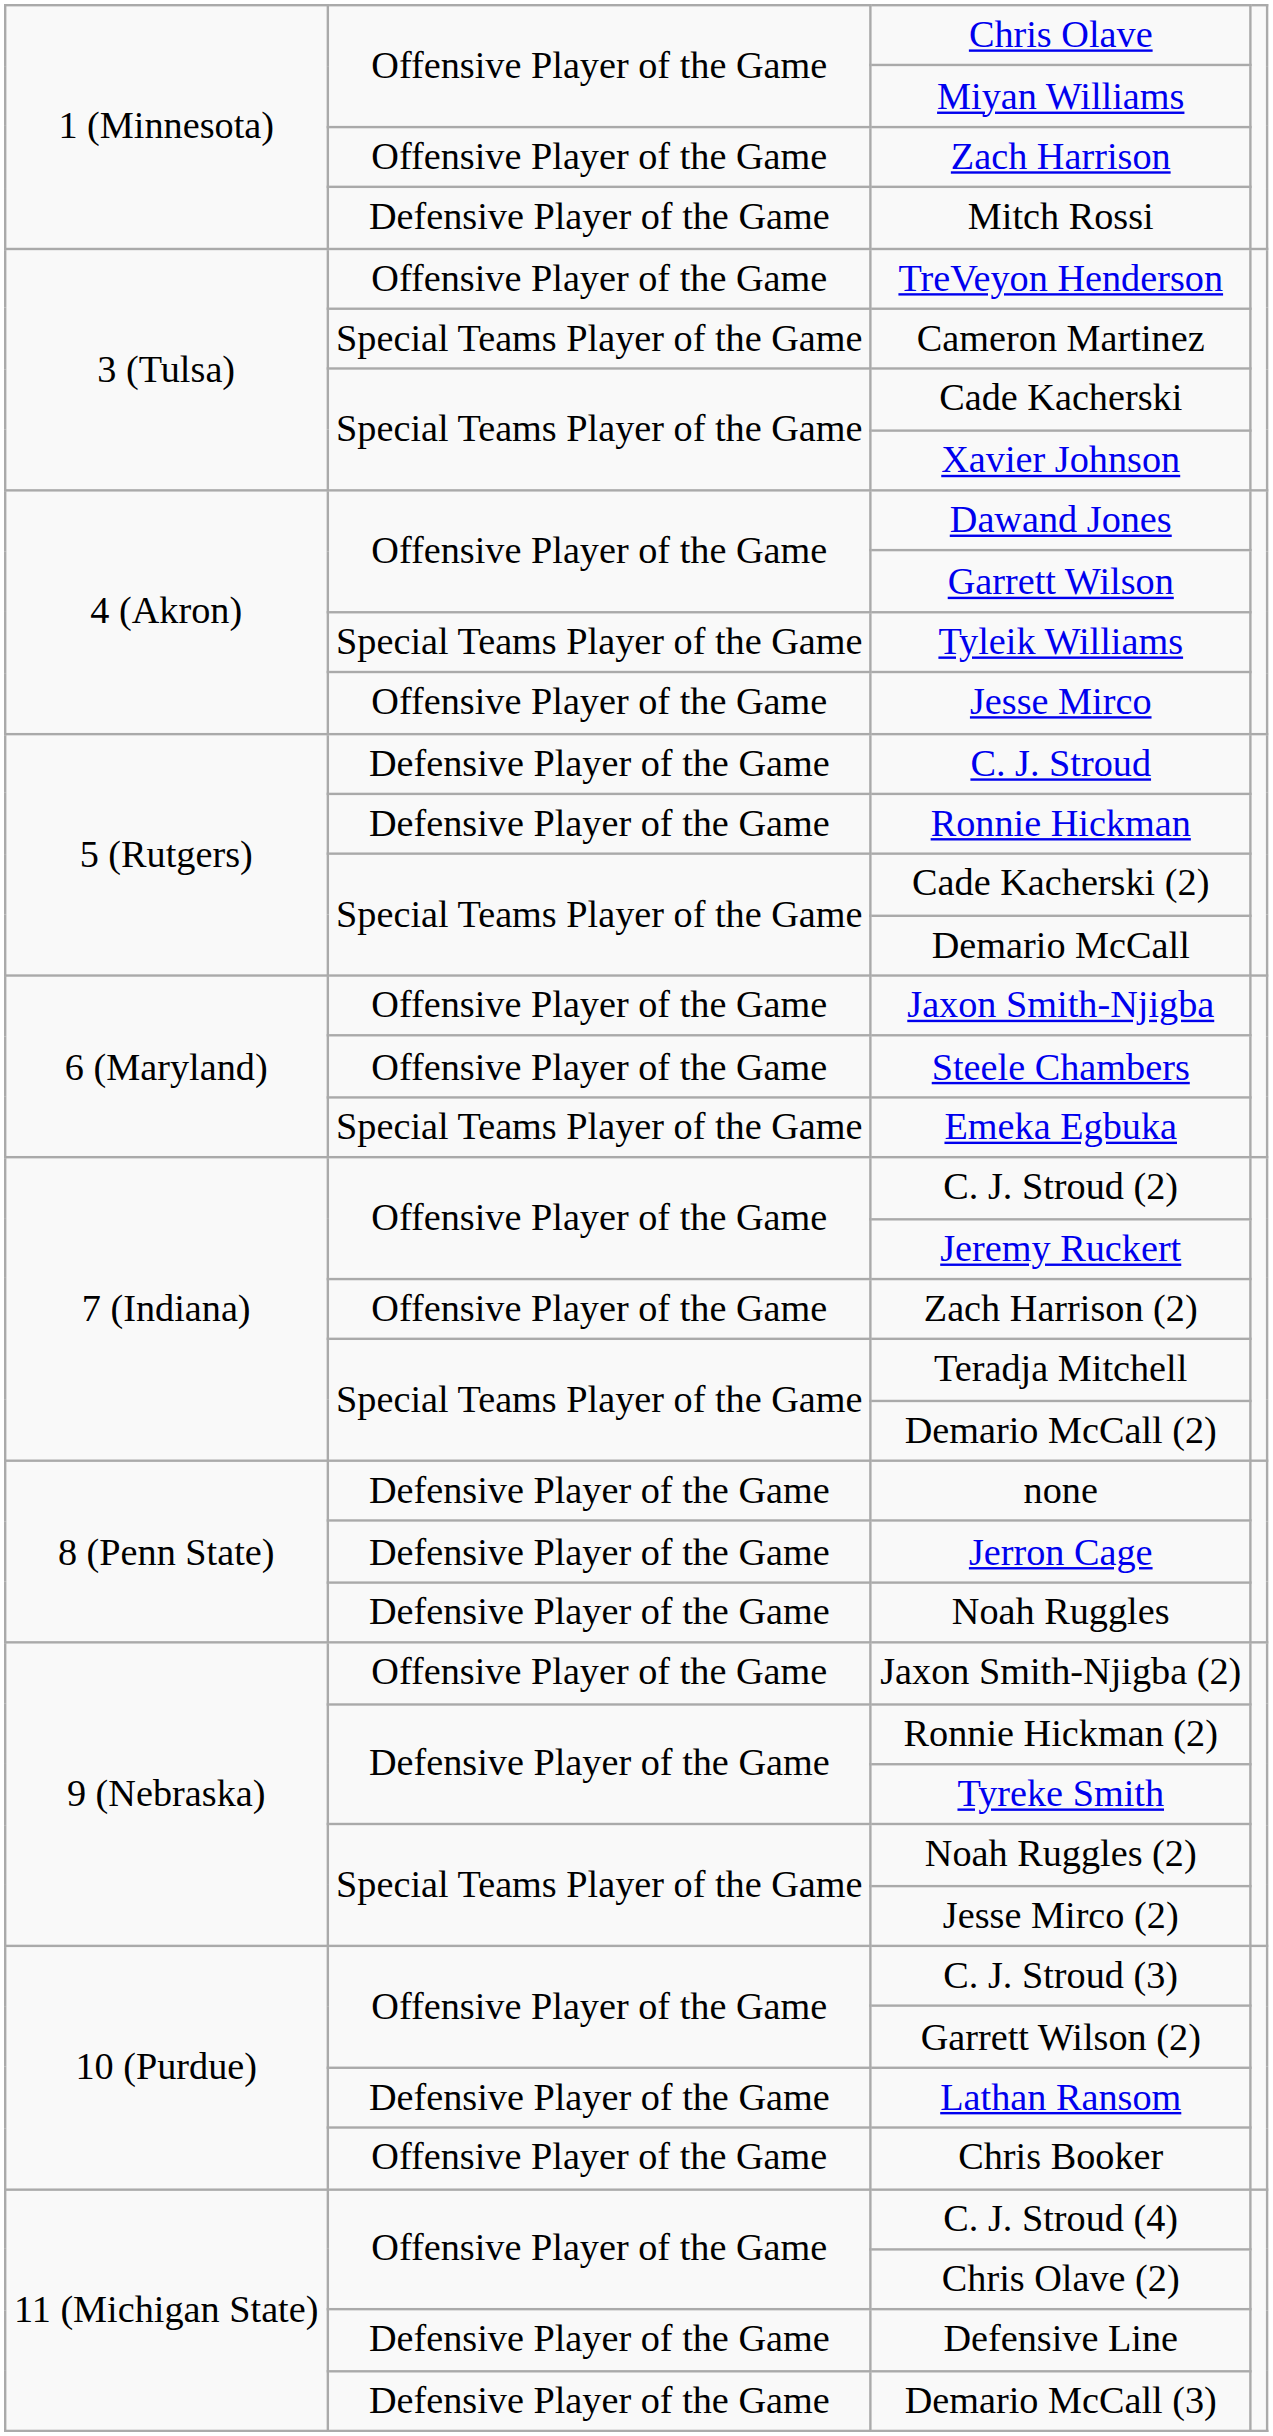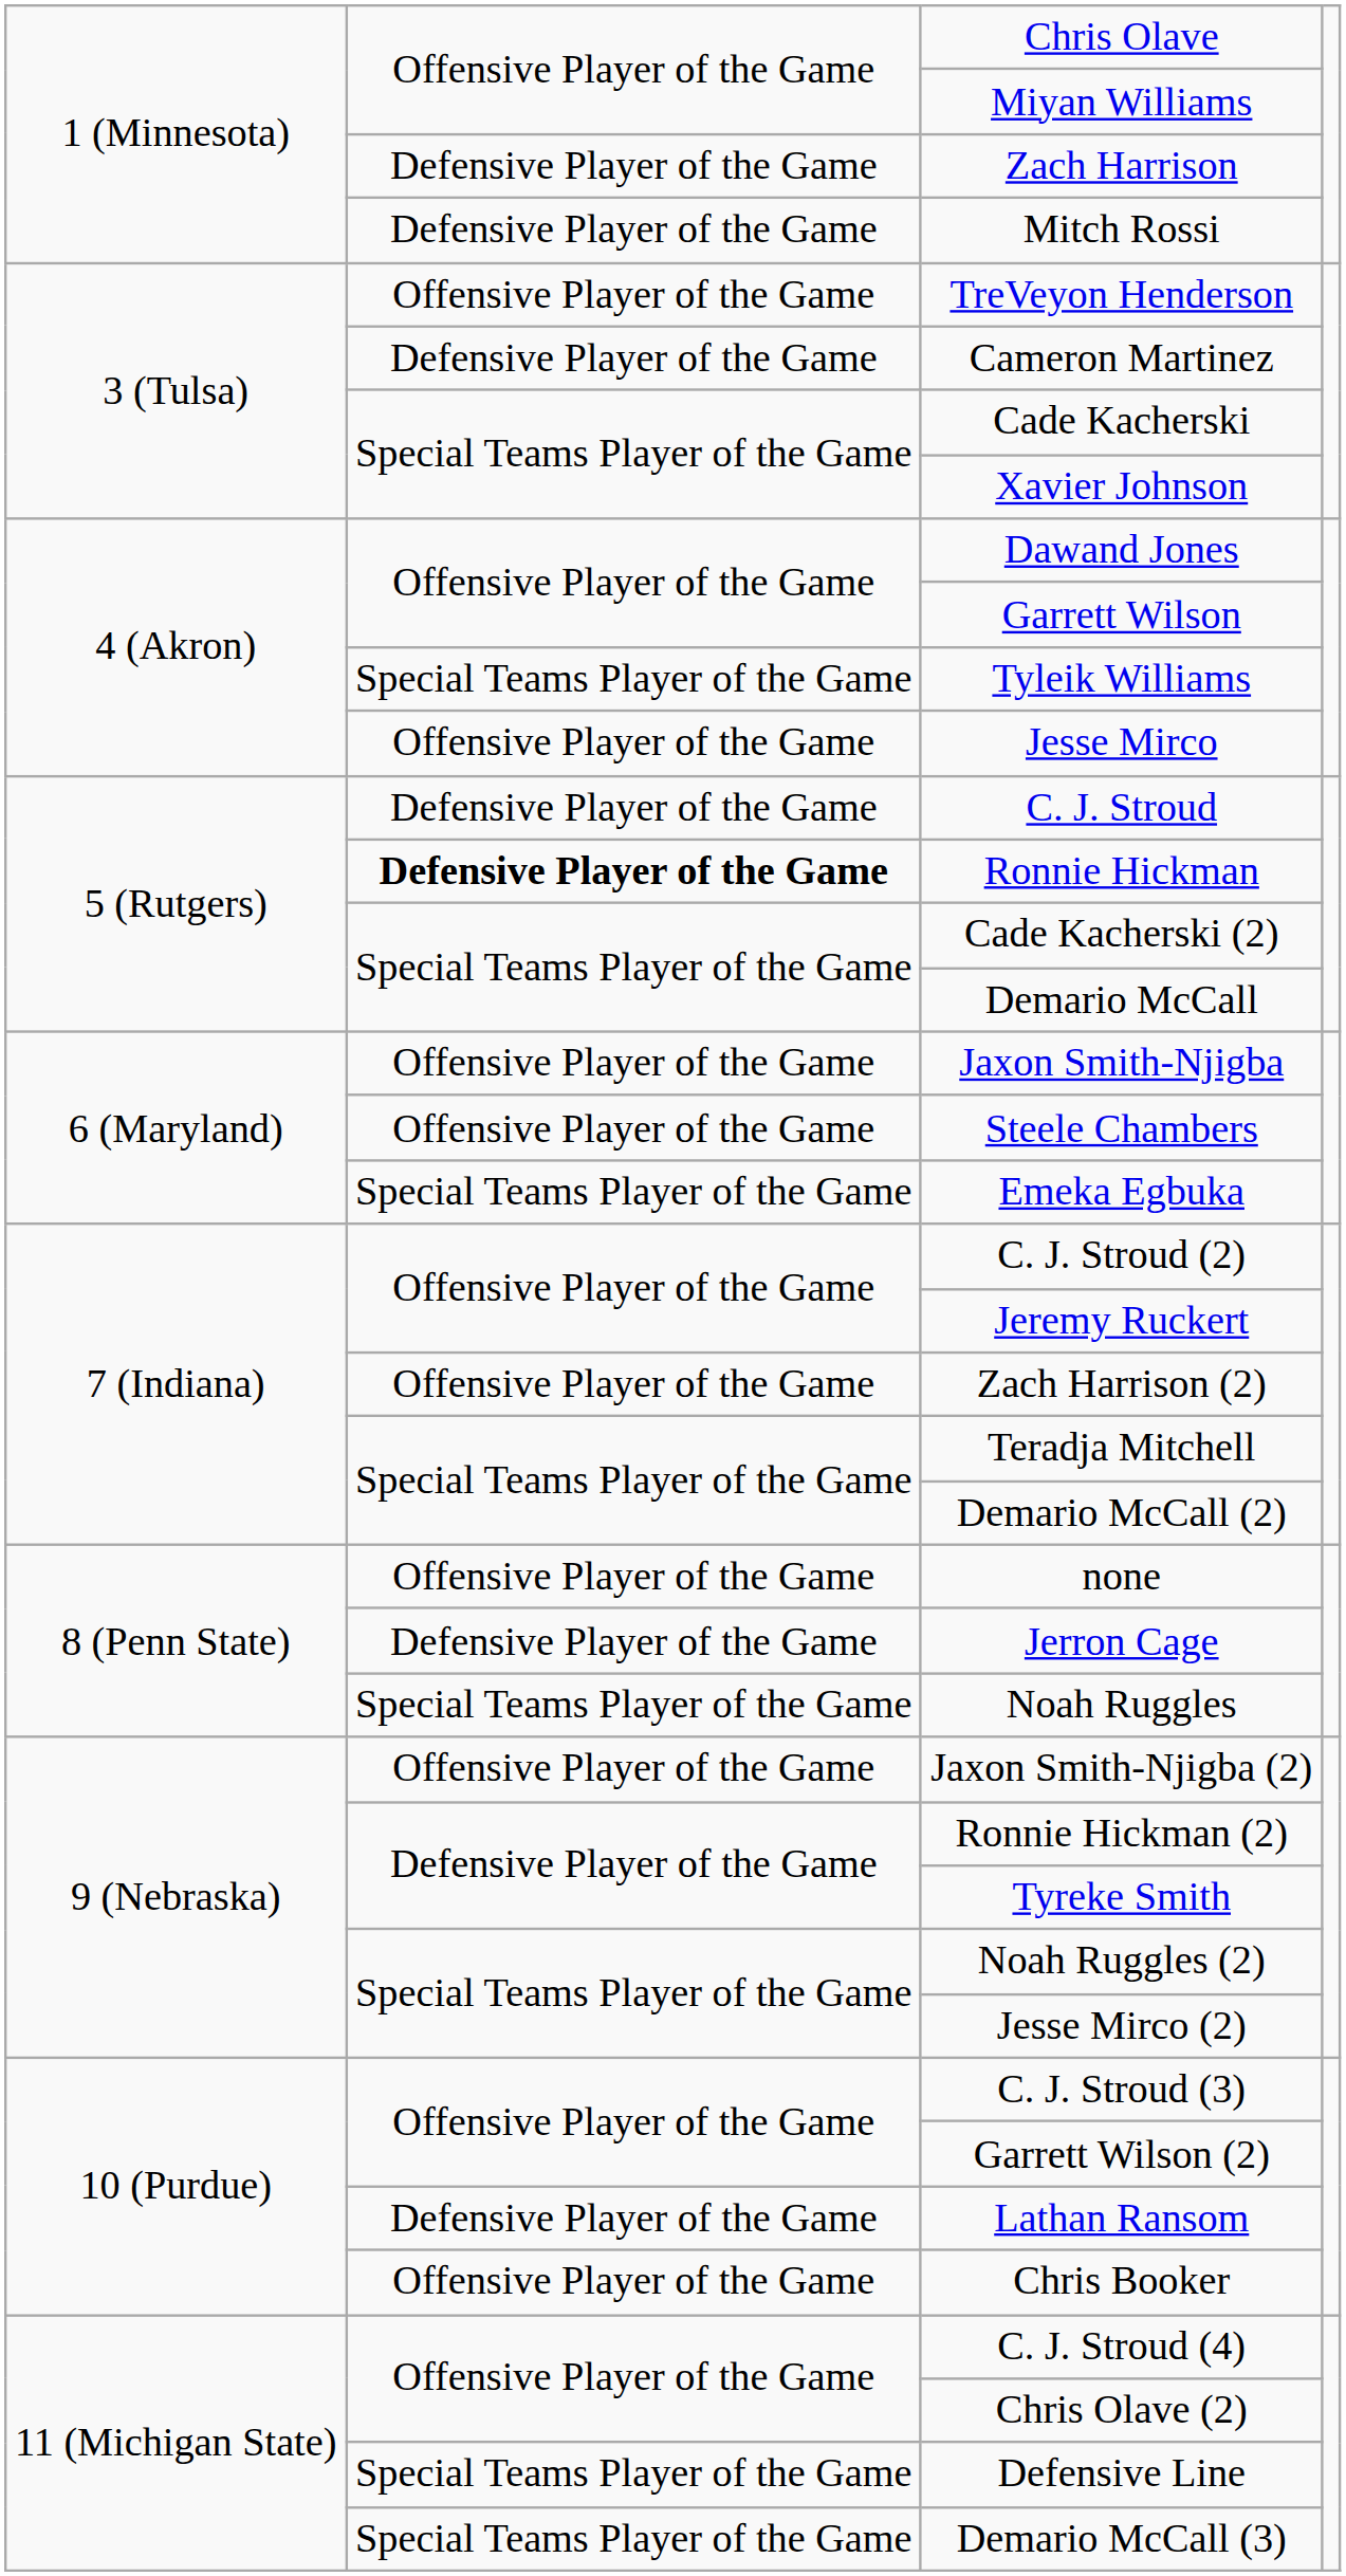 <table class="wikitable sortable sortable" style="text-align: center">
 <tr>
 <td rowspan="4">1 (Minnesota)</td>
 <td rowspan="2">Offensive Player of the Game</td>
 <td><a href='#'>Chris Olave</a></td>
 <td rowspan="4"></td>
 </tr>
 <tr>
 <td><a href='#'>Miyan Williams</a></td>
 </tr>
 <tr>
-<td>Offensive Player of the Game</td>
+<td>Defensive Player of the Game</td>
 <td><a href='#'>Zach Harrison</a></td>
 </tr>
 <tr>
 <td>Defensive Player of the Game</td>
 <td>Mitch Rossi</td>
 </tr>
 <tr>
 <td rowspan="4">3 (Tulsa)</td>
 <td>Offensive Player of the Game</td>
 <td><a href='#'>TreVeyon Henderson</a></td>
 <td rowspan="4"></td>
 </tr>
 <tr>
-<td>Special Teams Player of the Game</td>
+<td>Defensive Player of the Game</td>
 <td>Cameron Martinez</td>
 </tr>
 <tr>
 <td rowspan="2">Special Teams Player of the Game</td>
 <td>Cade Kacherski</td>
 </tr>
 <tr>
 <td><a href='#'>Xavier Johnson</a></td>
 </tr>
 <tr>
 <td rowspan="4">4 (Akron)</td>
 <td rowspan="2">Offensive Player of the Game</td>
 <td><a href='#'>Dawand Jones</a></td>
 <td rowspan="4"></td>
 </tr>
 <tr>
 <td><a href='#'>Garrett Wilson</a></td>
 </tr>
 <tr>
 <td>Special Teams Player of the Game</td>
 <td><a href='#'>Tyleik Williams</a></td>
 </tr>
 <tr>
 <td>Offensive Player of the Game</td>
 <td><a href='#'>Jesse Mirco</a></td>
 </tr>
 <tr>
 <td rowspan="4">5 (Rutgers)</td>
 <td>Defensive Player of the Game</td>
 <td><a href='#'>C. J. Stroud</a></td>
 <td rowspan="4"></td>
 </tr>
 <tr>
-<td>Defensive Player of the Game</td>
+<td><strong>Defensive Player of the Game</strong></td>
 <td><a href='#'>Ronnie Hickman</a></td>
 </tr>
 <tr>
 <td rowspan="2">Special Teams Player of the Game</td>
 <td>Cade Kacherski (2)</td>
 </tr>
 <tr>
 <td>Demario McCall</td>
 </tr>
 <tr>
 <td rowspan="3">6 (Maryland)</td>
 <td>Offensive Player of the Game</td>
 <td><a href='#'>Jaxon Smith-Njigba</a></td>
 <td rowspan="3"></td>
 </tr>
 <tr>
 <td>Offensive Player of the Game</td>
 <td><a href='#'>Steele Chambers</a></td>
 </tr>
 <tr>
 <td>Special Teams Player of the Game</td>
 <td><a href='#'>Emeka Egbuka</a></td>
 </tr>
 <tr>
 <td rowspan="5">7 (Indiana)</td>
 <td rowspan="2">Offensive Player of the Game</td>
 <td>C. J. Stroud (2)</td>
 <td rowspan="5"></td>
 </tr>
 <tr>
 <td><a href='#'>Jeremy Ruckert</a></td>
 </tr>
 <tr>
 <td>Offensive Player of the Game</td>
 <td>Zach Harrison (2)</td>
 </tr>
 <tr>
 <td rowspan="2">Special Teams Player of the Game</td>
 <td>Teradja Mitchell</td>
 </tr>
 <tr>
 <td>Demario McCall (2)</td>
 </tr>
 <tr>
 <td rowspan="3">8 (Penn State)</td>
-<td>Defensive Player of the Game</td>
+<td>Offensive Player of the Game</td>
 <td>none</td>
 <td rowspan="3"></td>
 </tr>
 <tr>
 <td>Defensive Player of the Game</td>
 <td><a href='#'>Jerron Cage</a></td>
 </tr>
 <tr>
-<td>Defensive Player of the Game</td>
+<td>Special Teams Player of the Game</td>
 <td>Noah Ruggles</td>
 </tr>
 <tr>
 <td rowspan="5">9 (Nebraska)</td>
 <td>Offensive Player of the Game</td>
 <td>Jaxon Smith-Njigba (2)</td>
 <td rowspan="5"></td>
 </tr>
 <tr>
 <td rowspan="2">Defensive Player of the Game</td>
 <td>Ronnie Hickman (2)</td>
 </tr>
 <tr>
 <td><a href='#'>Tyreke Smith</a></td>
 </tr>
 <tr>
 <td rowspan="2">Special Teams Player of the Game</td>
 <td>Noah Ruggles (2)</td>
 </tr>
 <tr>
 <td>Jesse Mirco (2)</td>
 </tr>
 <tr>
 <td rowspan="4">10 (Purdue)</td>
 <td rowspan="2">Offensive Player of the Game</td>
 <td>C. J. Stroud (3)</td>
 <td rowspan="4"></td>
 </tr>
 <tr>
 <td>Garrett Wilson (2)</td>
 </tr>
 <tr>
 <td>Defensive Player of the Game</td>
 <td><a href='#'>Lathan Ransom</a></td>
 </tr>
 <tr>
 <td>Offensive Player of the Game</td>
 <td>Chris Booker</td>
 </tr>
 <tr>
 <td rowspan="4">11 (Michigan State)</td>
 <td rowspan="2">Offensive Player of the Game</td>
 <td>C. J. Stroud (4)</td>
 <td rowspan="4"></td>
 </tr>
 <tr>
 <td>Chris Olave (2)</td>
 </tr>
 <tr>
-<td>Defensive Player of the Game</td>
+<td>Special Teams Player of the Game</td>
 <td>Defensive Line</td>
 </tr>
 <tr>
-<td>Defensive Player of the Game</td>
+<td>Special Teams Player of the Game</td>
 <td>Demario McCall (3)</td>
 </tr>
 <tr>
 </tr>
 </table>
